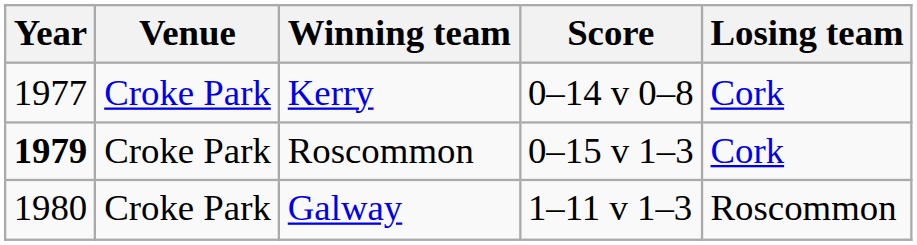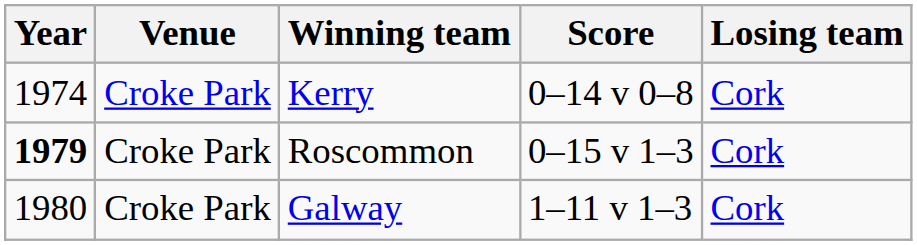 <table class="wikitable">
 <tr>
 <th>Year</th>
 <th>Venue</th>
 <th>Winning team</th>
 <th>Score</th>
 <th>Losing team</th>
 </tr>
 <tr>
-<td>1977</td>
+<td>1974</td>
 <td><a href='#'>Croke Park</a></td>
 <td><a href='#'>Kerry</a></td>
 <td>0–14 v 0–8</td>
 <td><a href='#'>Cork</a></td>
 </tr>
 <tr>
 <td><strong>1979</strong></td>
 <td>Croke Park</td>
 <td>Roscommon</td>
 <td>0–15 v 1–3</td>
 <td><a href='#'>Cork</a></td>
 </tr>
 <tr>
 <td>1980</td>
 <td>Croke Park</td>
 <td><a href='#'>Galway</a></td>
 <td>1–11 v 1–3</td>
-<td>Roscommon</td>
+<td><a href='#'>Cork</a></td>
 </tr>
 </table>
